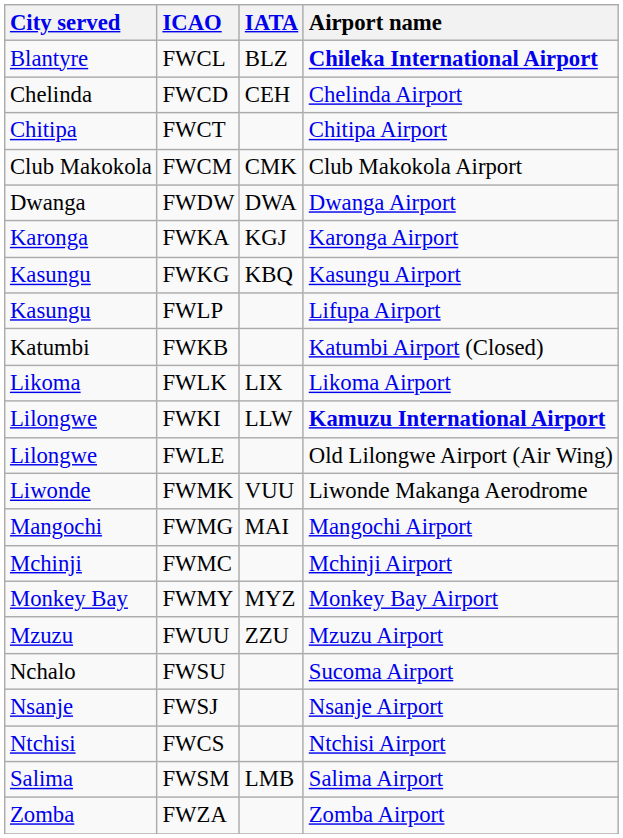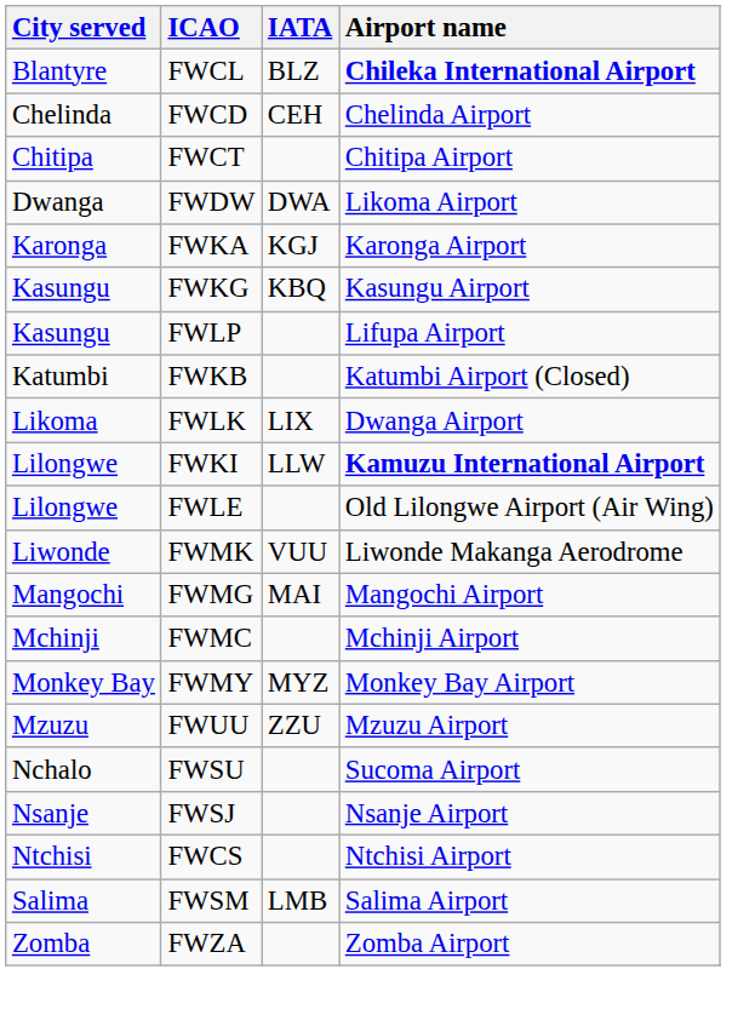 <table class="wikitable sortable">
 <tr valign=baseline>
 <th style="text-align:left;"><a href='#'>City served</a></th>
 <th style="text-align:left;"><a href='#'>ICAO</a></th>
 <th style="text-align:left;"><a href='#'>IATA</a></th>
 <th style="text-align:left;">Airport name</th>
 </tr>
 <tr valign=top>
 <td><a href='#'>Blantyre</a></td>
 <td>FWCL</td>
 <td>BLZ</td>
 <td><strong><a href='#'>Chileka International Airport</a></strong></td>
 </tr>
 <tr valign=top>
 <td>Chelinda</td>
 <td>FWCD</td>
 <td>CEH</td>
 <td><a href='#'>Chelinda Airport</a></td>
 </tr>
 <tr valign=top>
 <td><a href='#'>Chitipa</a></td>
 <td>FWCT</td>
 <td> </td>
 <td><a href='#'>Chitipa Airport</a></td>
 </tr>
 <tr valign=top>
-<td>Club Makokola</td>
-<td>FWCM</td>
-<td>CMK</td>
-<td>Club Makokola Airport</td>
-</tr>
-<tr valign=top>
 <td>Dwanga</td>
 <td>FWDW</td>
 <td>DWA</td>
-<td><a href='#'>Dwanga Airport</a></td>
+<td><a href='#'>Likoma Airport</a></td>
 </tr>
 <tr valign=top>
 <td><a href='#'>Karonga</a></td>
 <td>FWKA</td>
 <td>KGJ</td>
 <td><a href='#'>Karonga Airport</a></td>
 </tr>
 <tr valign=top>
 <td><a href='#'>Kasungu</a></td>
 <td>FWKG</td>
 <td>KBQ</td>
 <td><a href='#'>Kasungu Airport</a></td>
 </tr>
 <tr valign=top>
 <td><a href='#'>Kasungu</a></td>
 <td>FWLP</td>
 <td> </td>
 <td><a href='#'>Lifupa Airport</a></td>
 </tr>
 <tr valign=top>
 <td>Katumbi</td>
 <td>FWKB</td>
 <td> </td>
 <td><a href='#'>Katumbi Airport</a> (Closed)</td>
 </tr>
 <tr valign=top>
 <td><a href='#'>Likoma</a></td>
 <td>FWLK</td>
 <td>LIX</td>
-<td><a href='#'>Likoma Airport</a></td>
+<td><a href='#'>Dwanga Airport</a></td>
 </tr>
 <tr valign=top>
 <td><a href='#'>Lilongwe</a></td>
 <td>FWKI</td>
 <td>LLW</td>
 <td><strong><a href='#'>Kamuzu International Airport</a></strong></td>
 </tr>
 <tr valign=top>
 <td><a href='#'>Lilongwe</a></td>
 <td>FWLE</td>
 <td></td>
 <td>Old Lilongwe Airport (Air Wing)</td>
 </tr>
 <tr valign=top>
 <td><a href='#'>Liwonde</a></td>
 <td>FWMK</td>
 <td>VUU</td>
 <td>Liwonde Makanga Aerodrome</td>
 </tr>
 <tr valign=top>
 <td><a href='#'>Mangochi</a></td>
 <td>FWMG</td>
 <td>MAI</td>
 <td><a href='#'>Mangochi Airport</a></td>
 </tr>
 <tr valign=top>
 <td><a href='#'>Mchinji</a></td>
 <td>FWMC</td>
 <td> </td>
 <td><a href='#'>Mchinji Airport</a></td>
 </tr>
 <tr valign=top>
 <td><a href='#'>Monkey Bay</a></td>
 <td>FWMY</td>
 <td>MYZ</td>
 <td><a href='#'>Monkey Bay Airport</a></td>
 </tr>
 <tr valign=top>
 <td><a href='#'>Mzuzu</a></td>
 <td>FWUU</td>
 <td>ZZU</td>
 <td><a href='#'>Mzuzu Airport</a></td>
 </tr>
 <tr valign=top>
 <td>Nchalo</td>
 <td>FWSU</td>
 <td> </td>
 <td><a href='#'>Sucoma Airport</a></td>
 </tr>
 <tr valign=top>
 <td><a href='#'>Nsanje</a></td>
 <td>FWSJ</td>
 <td> </td>
 <td><a href='#'>Nsanje Airport</a></td>
 </tr>
 <tr valign=top>
 <td><a href='#'>Ntchisi</a></td>
 <td>FWCS</td>
 <td> </td>
 <td><a href='#'>Ntchisi Airport</a></td>
 </tr>
 <tr valign=top>
 <td><a href='#'>Salima</a></td>
 <td>FWSM</td>
 <td>LMB</td>
 <td><a href='#'>Salima Airport</a></td>
 </tr>
 <tr valign=top>
 <td><a href='#'>Zomba</a></td>
 <td>FWZA</td>
 <td> </td>
 <td><a href='#'>Zomba Airport</a></td>
 </tr>
 </table>
